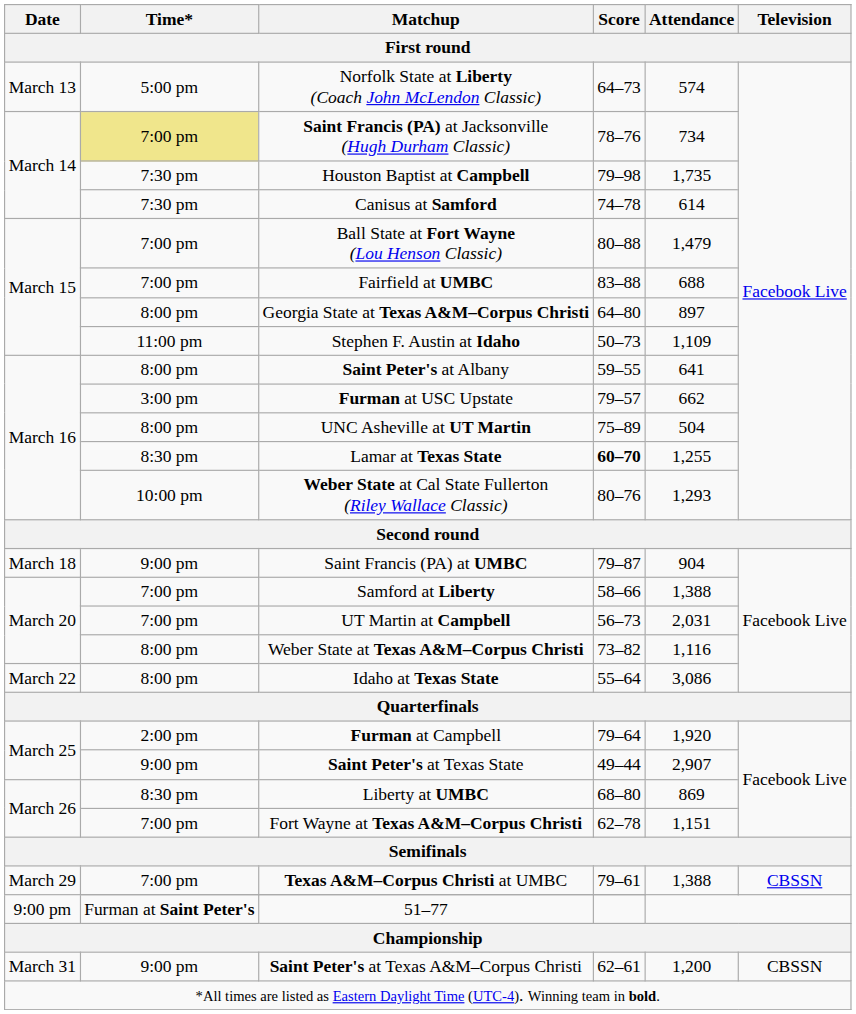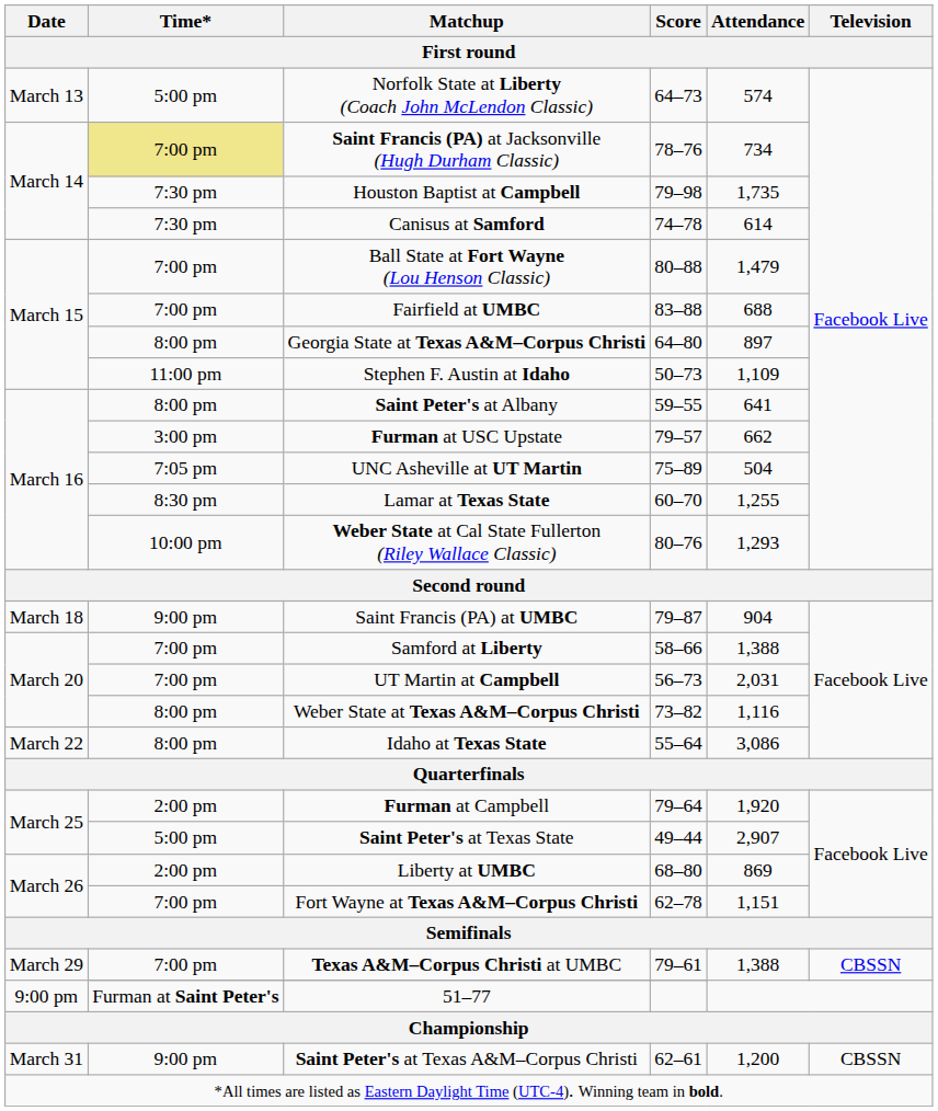 <table class="wikitable" style="font-size: 95%; text-align:center">
 <tr>
 <th>Date</th>
 <th>Time*</th>
 <th>Matchup</th>
 <th>Score</th>
 <th>Attendance</th>
 <th>Television</th>
 </tr>
 <tr>
 <th colspan=6>First round</th>
 </tr>
 <tr>
 <td>March 13</td>
 <td>5:00 pm</td>
 <td>Norfolk State at <strong>Liberty</strong> <br><em>(Coach <a href='#'>John McLendon</a> Classic)</em></td>
 <td>64–73</td>
 <td>574</td>
 <td rowspan=13><a href='#'>Facebook Live</a></td>
 </tr>
 <tr>
 <td rowspan=3>March 14</td>
 <td style="background: khaki;">7:00 pm</td>
 <td><strong>Saint Francis (PA)</strong> at Jacksonville <br><em>(<a href='#'>Hugh Durham</a> Classic)</em></td>
 <td>78–76</td>
 <td>734</td>
 </tr>
 <tr>
 <td>7:30 pm</td>
 <td>Houston Baptist at <strong>Campbell</strong></td>
 <td>79–98</td>
 <td>1,735</td>
 </tr>
 <tr>
 <td>7:30 pm</td>
 <td>Canisus at <strong>Samford</strong></td>
 <td>74–78</td>
 <td>614</td>
 </tr>
 <tr>
 <td rowspan=4>March 15</td>
 <td>7:00 pm</td>
 <td>Ball State at <strong>Fort Wayne</strong><br><em>(<a href='#'>Lou Henson</a> Classic)</em></td>
 <td>80–88</td>
 <td>1,479</td>
 </tr>
 <tr>
 <td>7:00 pm</td>
 <td>Fairfield at <strong>UMBC</strong></td>
 <td>83–88</td>
 <td>688</td>
 </tr>
 <tr>
 <td>8:00 pm</td>
 <td>Georgia State at <strong>Texas A&M–Corpus Christi</strong></td>
 <td>64–80</td>
 <td>897</td>
 </tr>
 <tr>
 <td>11:00 pm</td>
 <td>Stephen F. Austin at <strong>Idaho</strong></td>
 <td>50–73</td>
 <td>1,109</td>
 </tr>
 <tr>
 <td rowspan=5>March 16</td>
 <td>8:00 pm</td>
 <td><strong>Saint Peter's</strong> at Albany</td>
 <td>59–55</td>
 <td>641</td>
 </tr>
 <tr>
 <td>3:00 pm</td>
 <td><strong>Furman</strong> at USC Upstate</td>
 <td>79–57</td>
 <td>662</td>
 </tr>
 <tr>
-<td>8:00 pm</td>
+<td>7:05 pm</td>
 <td>UNC Asheville at <strong>UT Martin</strong></td>
 <td>75–89</td>
 <td>504</td>
 </tr>
 <tr>
 <td>8:30 pm</td>
 <td>Lamar at <strong>Texas State</strong></td>
-<td><strong>60–70</strong></td>
+<td>60–70</td>
 <td>1,255</td>
 </tr>
 <tr>
 <td>10:00 pm</td>
 <td><strong>Weber State</strong> at Cal State Fullerton<br><em>(<a href='#'>Riley Wallace</a> Classic)</em></td>
 <td>80–76</td>
 <td>1,293</td>
 </tr>
 <tr>
 <th colspan=6>Second round</th>
 </tr>
 <tr>
 <td rowspan=1>March 18</td>
 <td>9:00 pm</td>
 <td>Saint Francis (PA) at <strong>UMBC</strong></td>
 <td>79–87</td>
 <td>904</td>
 <td rowspan="5">Facebook Live</td>
 </tr>
 <tr>
 <td rowspan=3>March 20</td>
 <td>7:00 pm</td>
 <td>Samford at <strong>Liberty</strong></td>
 <td>58–66</td>
 <td>1,388</td>
 </tr>
 <tr>
 <td>7:00 pm</td>
 <td>UT Martin at <strong>Campbell</strong></td>
 <td>56–73</td>
 <td>2,031</td>
 </tr>
 <tr>
 <td>8:00 pm</td>
 <td>Weber State at <strong>Texas A&M–Corpus Christi</strong></td>
 <td>73–82</td>
 <td>1,116</td>
 </tr>
 <tr>
 <td>March 22</td>
 <td>8:00 pm</td>
 <td>Idaho at <strong>Texas State</strong></td>
 <td>55–64</td>
 <td>3,086</td>
 </tr>
 <tr>
 <th colspan=6>Quarterfinals</th>
 </tr>
 <tr>
 <td rowspan=2>March 25</td>
 <td>2:00 pm</td>
 <td><strong>Furman</strong> at Campbell</td>
 <td>79–64</td>
 <td>1,920</td>
 <td rowspan=4>Facebook Live</td>
 </tr>
 <tr>
-<td>9:00 pm</td>
+<td>5:00 pm</td>
 <td><strong>Saint Peter's</strong> at Texas State</td>
 <td>49–44</td>
 <td>2,907</td>
 </tr>
 <tr>
 <td rowspan=2>March 26</td>
-<td>8:30 pm</td>
+<td>2:00 pm</td>
 <td>Liberty at <strong>UMBC</strong></td>
 <td>68–80</td>
 <td>869</td>
 </tr>
 <tr>
 <td>7:00 pm</td>
 <td>Fort Wayne at <strong>Texas A&M–Corpus Christi</strong></td>
 <td>62–78</td>
 <td>1,151</td>
 </tr>
 <tr>
 <th colspan=6>Semifinals</th>
 </tr>
 <tr>
 <td rowspan=2>March 29</td>
 <td>7:00 pm</td>
 <td><strong>Texas A&M–Corpus Christi</strong> at UMBC</td>
 <td>79–61</td>
 <td>1,388</td>
 <td rowspan=2><a href='#'>CBSSN</a></td>
 </tr>
 <tr>
 </tr>
 <tr>
 <td>9:00 pm</td>
 <td>Furman at <strong>Saint Peter's</strong></td>
 <td>51–77</td>
 <td></td>
 </tr>
 <tr>
 <th colspan=6>Championship</th>
 </tr>
 <tr>
 <td>March 31</td>
 <td>9:00 pm</td>
 <td><strong>Saint Peter's</strong> at Texas A&M–Corpus Christi</td>
 <td>62–61</td>
 <td>1,200</td>
 <td>CBSSN</td>
 </tr>
 <tr>
 <td colspan=6><small>*All times are listed as <a href='#'>Eastern Daylight Time</a> (<a href='#'>UTC-4</a>)</small>. <small>Winning team in <strong>bold</strong>.</small></td>
 </tr>
 </table>
